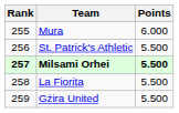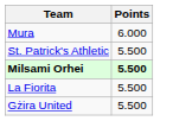 <table class="wikitable" style="text-align: center;">
 <tr>
-<th>Rank</th>
 <th>Team</th>
 <th>Points</th>
 </tr>
 <tr>
-<td>255</td>
 <td align="left"> <a href='#'>Mura</a></td>
 <td>6.000</td>
 </tr>
 <tr>
-<td>256</td>
 <td align="left"> <a href='#'>St. Patrick's Athletic</a></td>
 <td>5.500</td>
 </tr>
 <tr bgcolor="#DDFFDD">
-<td><strong>257</strong></td>
 <td align="left"> <strong>Milsami Orhei</strong></td>
 <td><strong>5.500</strong></td>
 </tr>
 <tr>
-<td>258</td>
 <td align="left"> <a href='#'>La Fiorita</a></td>
 <td>5.500</td>
 </tr>
 <tr>
-<td>259</td>
 <td align="left"> <a href='#'>Gżira United</a></td>
 <td>5.500</td>
 </tr>
 </table>
